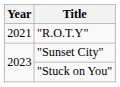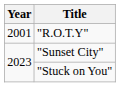 <table class="wikitable">
 <tr>
 <th>Year</th>
 <th>Title</th>
 </tr>
 <tr>
-<td>2021</td>
+<td>2001</td>
 <td>"R.O.T.Y"</td>
 </tr>
 <tr>
 <td rowspan="2">2023</td>
 <td>"Sunset City"</td>
 </tr>
 <tr>
 <td>"Stuck on You"</td>
 </tr>
 </table>
